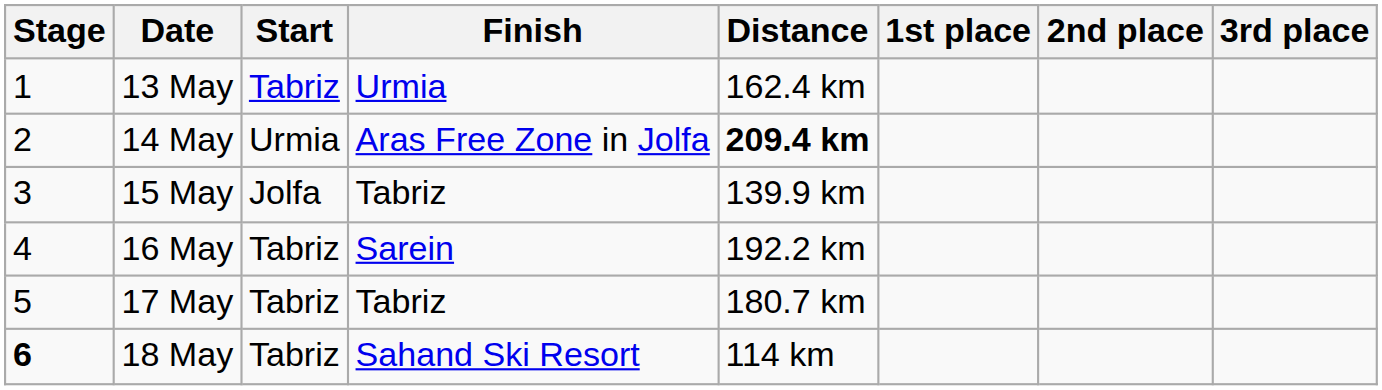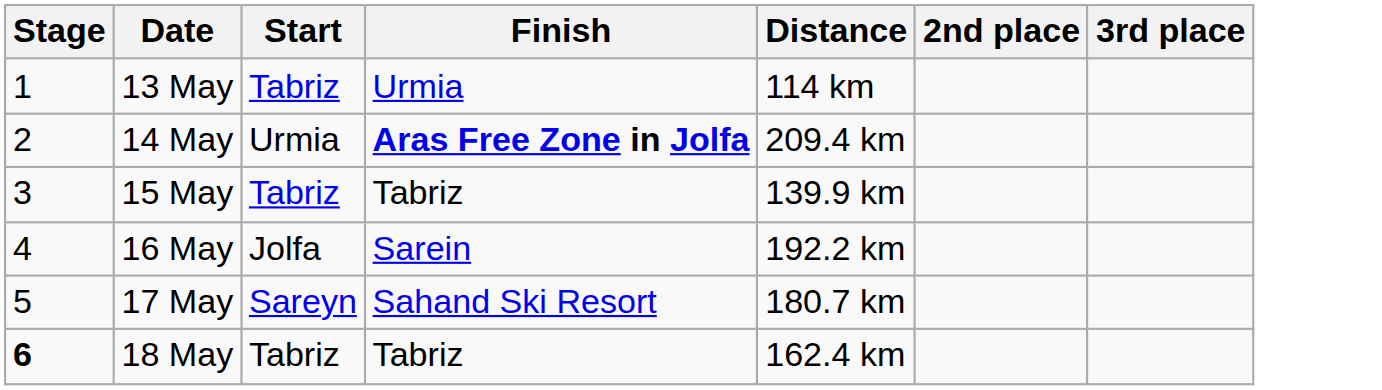 <table class="wikitable">
 <tr>
 <th>Stage</th>
 <th>Date</th>
 <th>Start</th>
 <th>Finish</th>
 <th>Distance</th>
-<th>1st place</th>
 <th>2nd place</th>
 <th>3rd place</th>
 </tr>
 <tr>
 <td>1 </td>
 <td>13 May</td>
 <td><a href='#'>Tabriz</a></td>
 <td><a href='#'>Urmia</a></td>
-<td>162.4 km</td>
-<td> </td>
+<td>114 km</td>
 <td></td>
 <td></td>
 </tr>
 <tr>
 <td>2 </td>
 <td>14 May</td>
 <td>Urmia</td>
-<td><a href='#'>Aras Free Zone</a> in <a href='#'>Jolfa</a></td>
-<td><strong>209.4 km</strong></td>
-<td></td>
+<td><strong><a href='#'>Aras Free Zone</a> in <a href='#'>Jolfa</a></strong></td>
+<td>209.4 km</td>
 <td></td>
 <td></td>
 </tr>
 <tr>
 <td>3 </td>
 <td>15 May</td>
-<td>Jolfa</td>
+<td><a href='#'>Tabriz</a></td>
 <td>Tabriz</td>
 <td>139.9 km</td>
-<td></td>
 <td></td>
 <td></td>
 </tr>
 <tr>
 <td>4 </td>
 <td>16 May</td>
-<td>Tabriz</td>
+<td>Jolfa</td>
 <td><a href='#'>Sarein</a></td>
 <td>192.2 km</td>
-<td> </td>
 <td></td>
 <td></td>
 </tr>
 <tr>
 <td>5</td>
 <td>17 May</td>
-<td>Tabriz</td>
-<td>Tabriz</td>
+<td><a href='#'>Sareyn</a></td>
+<td><a href='#'>Sahand Ski Resort</a></td>
 <td>180.7 km</td>
-<td></td>
 <td></td>
 <td></td>
 </tr>
 <tr>
 <td><strong>6</strong></td>
 <td>18 May</td>
 <td>Tabriz</td>
-<td><a href='#'>Sahand Ski Resort</a></td>
-<td>114 km</td>
-<td></td>
+<td>Tabriz</td>
+<td>162.4 km</td>
 <td></td>
 <td></td>
 </tr>
 </table>
